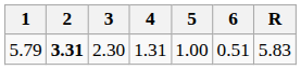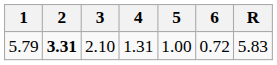 <table class=wikitable>
 <tr>
 <th>1</th>
 <th>2</th>
 <th>3</th>
 <th>4</th>
 <th>5</th>
 <th>6</th>
 <th>R</th>
 </tr>
 <tr>
 <td>5.79</td>
 <td><strong>3.31</strong></td>
-<td>2.30</td>
+<td>2.10</td>
 <td>1.31</td>
 <td>1.00</td>
-<td>0.51</td>
+<td>0.72</td>
 <td>5.83</td>
 </tr>
 </table>
